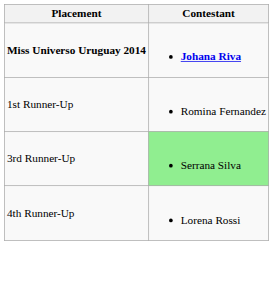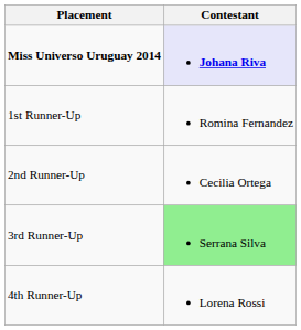 <table class="wikitable sortable" style="font-size: 95%;">
 <tr>
 <th>Placement</th>
 <th>Contestant</th>
 </tr>
 <tr>
 <td><strong>Miss Universo Uruguay 2014</strong></td>
-<td><br><ul><li><strong><a href='#'>Johana Riva</a></strong></li></ul></td>
+<td style="background: lavender;"><br><ul><li><strong><a href='#'>Johana Riva</a></strong></li></ul></td>
 </tr>
 <tr>
 <td>1st Runner-Up</td>
 <td><br><ul><li>Romina Fernandez</li></ul></td>
+</tr>
+<tr>
+<td>2nd Runner-Up</td>
+<td><br><ul><li>Cecilia Ortega</li></ul></td>
 </tr>
 <tr>
 <td>3rd Runner-Up</td>
 <td style="background: lightgreen;"><br><ul><li>Serrana Silva</li></ul></td>
 </tr>
 <tr>
 <td>4th Runner-Up</td>
 <td><br><ul><li>Lorena Rossi</li></ul></td>
 </tr>
 </table>
